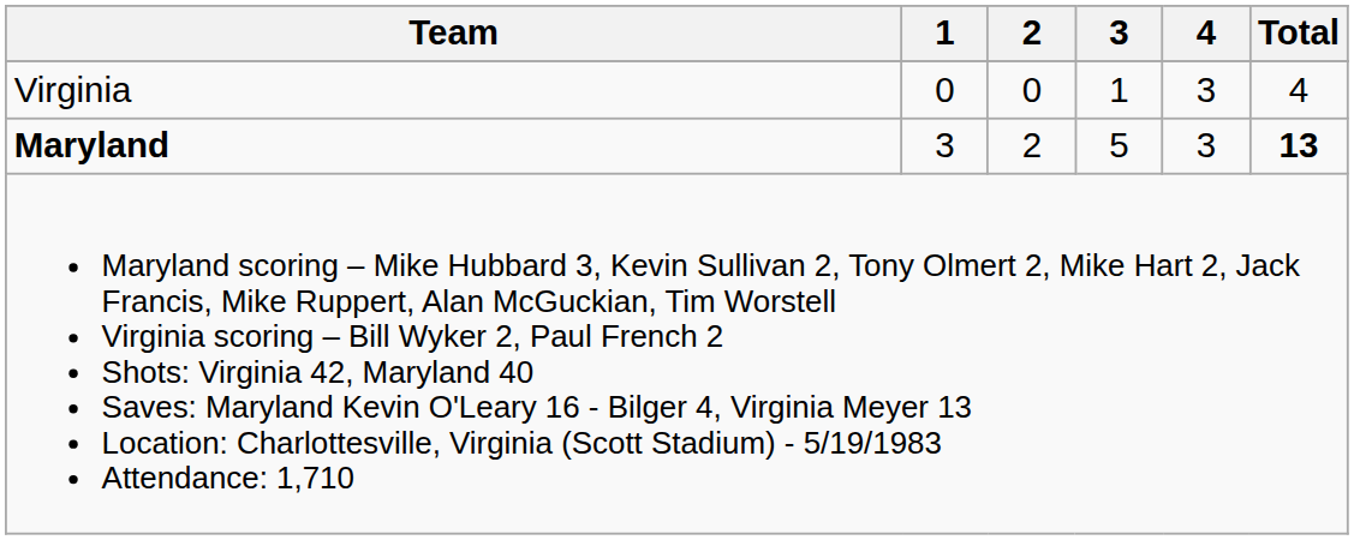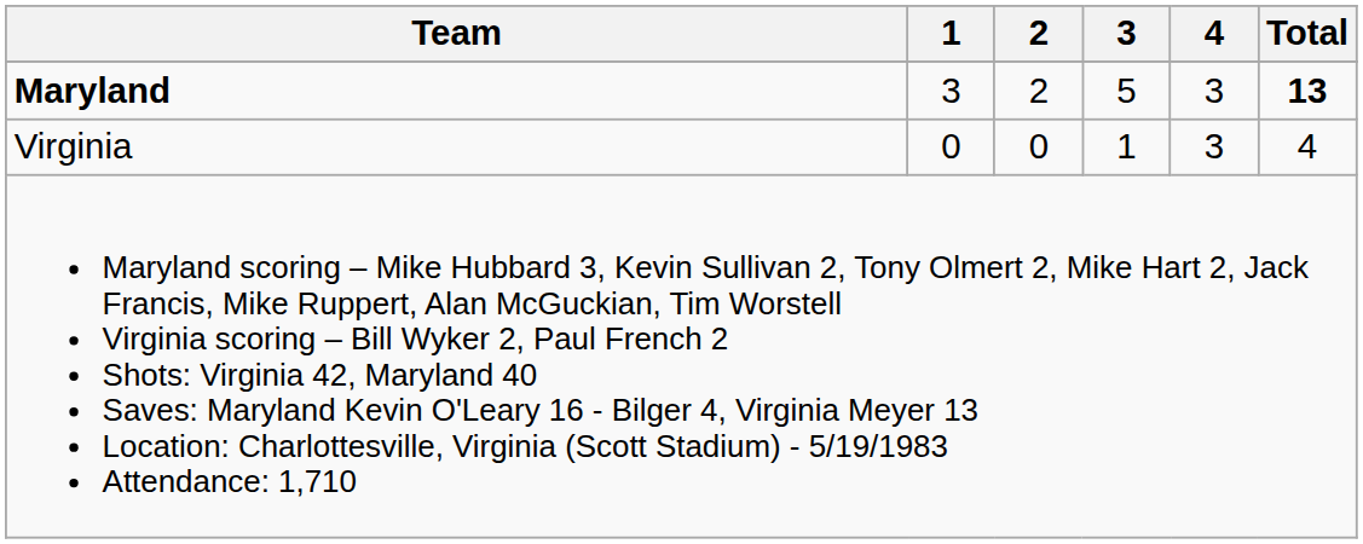 <table class="wikitable" style="text-align:center; max-width:40em">
 <tr>
 <th>Team</th>
 <th style="width:2em">1</th>
 <th style="width:2em">2</th>
 <th style="width:2em">3</th>
 <th style="width:2em">4</th>
 <th style="width:2em">Total</th>
 </tr>
 <tr>
 </tr>
 <tr>
+<td style="text-align:left"><strong>Maryland</strong></td>
+<td>3</td>
+<td>2</td>
+<td>5</td>
+<td>3</td>
+<td><strong>13</strong></td>
+</tr>
+<tr>
 <td style="text-align:left">Virginia</td>
 <td>0</td>
 <td>0</td>
 <td>1</td>
 <td>3</td>
 <td>4</td>
 </tr>
 <tr>
-<td style="text-align:left"><strong>Maryland</strong></td>
-<td>3</td>
-<td>2</td>
-<td>5</td>
-<td>3</td>
-<td><strong>13</strong></td>
-</tr>
-<tr>
 <td colspan=6 style="text-align:left; font-size:88%;"><br><ul><li>Maryland scoring – Mike Hubbard 3, Kevin Sullivan 2, Tony Olmert 2, Mike Hart 2, Jack Francis, Mike Ruppert, Alan McGuckian, Tim Worstell</li><li>Virginia scoring – Bill Wyker 2, Paul French 2</li><li>Shots: Virginia 42, Maryland 40</li><li>Saves: Maryland Kevin O'Leary 16 - Bilger 4, Virginia Meyer 13</li><li>Location: Charlottesville, Virginia (Scott Stadium) - 5/19/1983</li><li>Attendance: 1,710</li></ul></td>
 </tr>
 </table>
